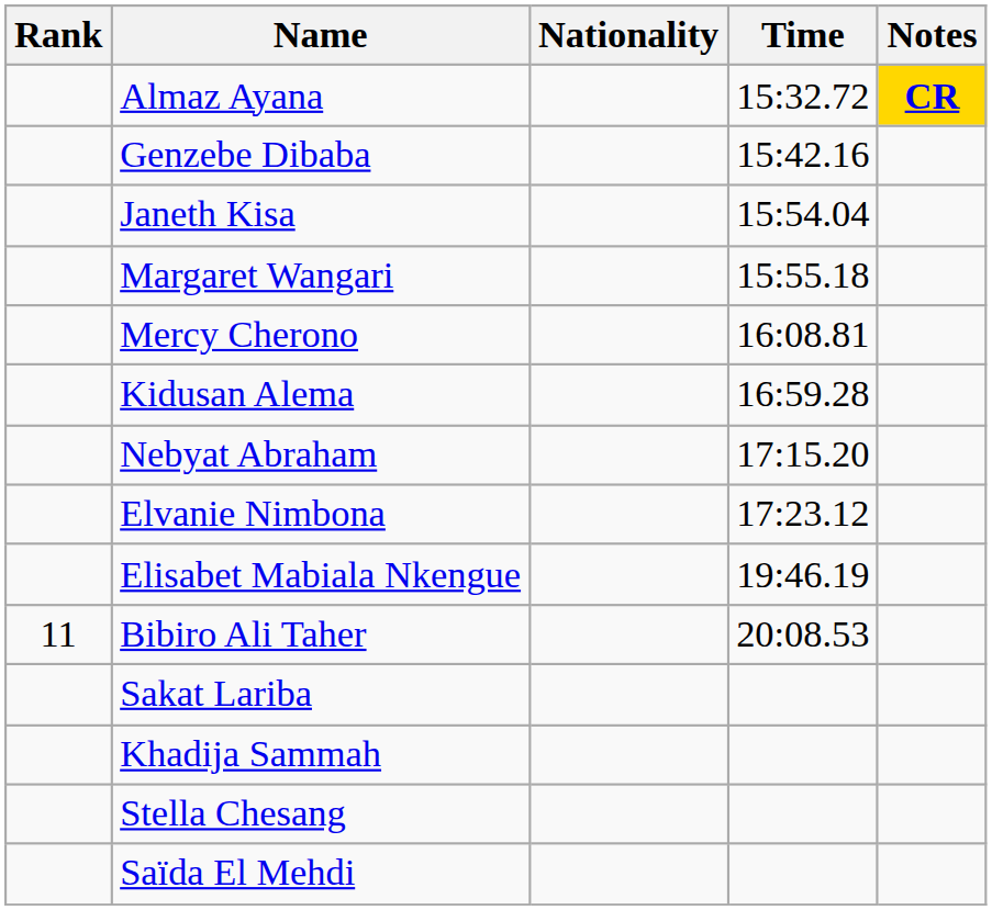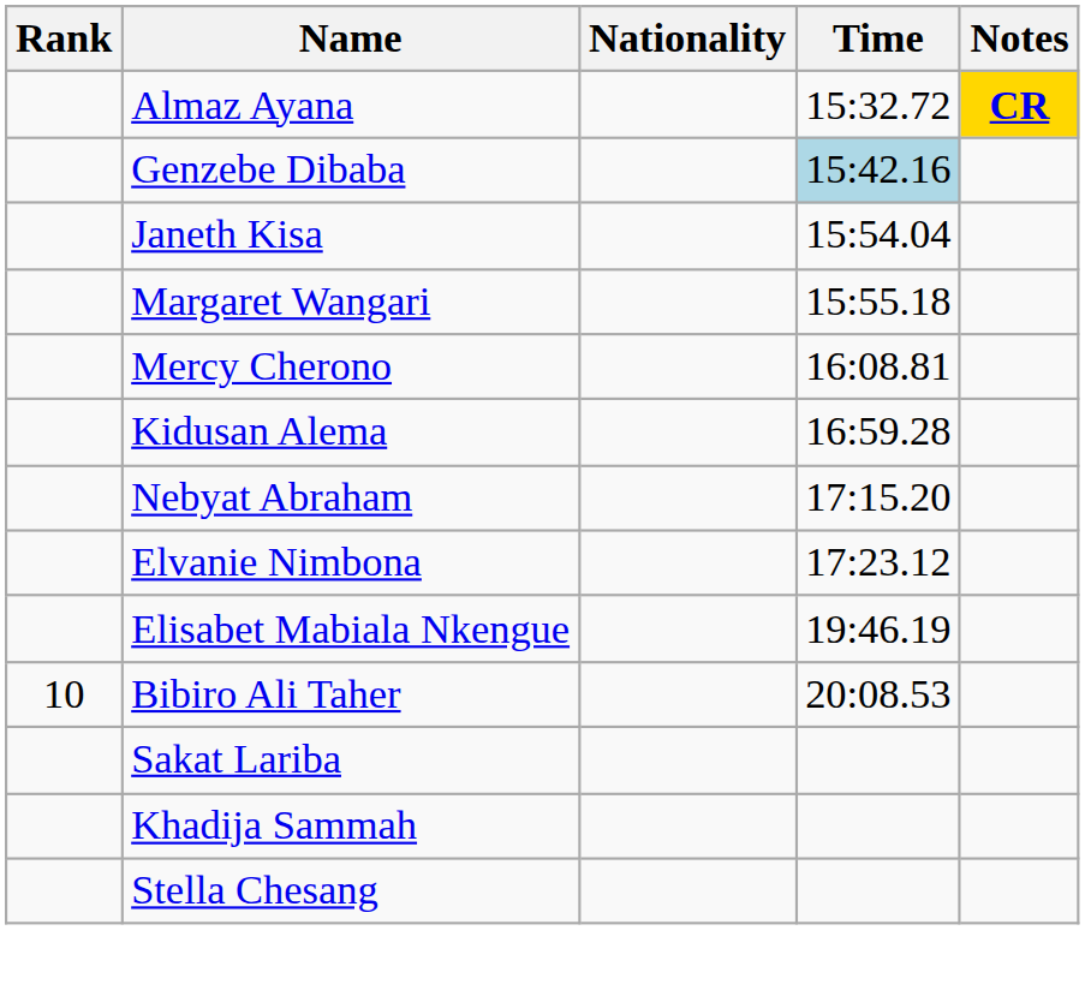 <table class="wikitable sortable" style="text-align:center">
 <tr>
 <th>Rank</th>
 <th>Name</th>
 <th>Nationality</th>
 <th>Time</th>
 <th>Notes</th>
 </tr>
 <tr>
 <td></td>
 <td align=left><a href='#'>Almaz Ayana</a></td>
 <td align=left></td>
 <td>15:32.72</td>
 <td style="background: gold;"><strong><a href='#'>CR</a></strong></td>
 </tr>
 <tr>
 <td></td>
 <td align=left><a href='#'>Genzebe Dibaba</a></td>
 <td align=left></td>
-<td>15:42.16</td>
+<td style="background: lightblue;">15:42.16</td>
 <td></td>
 </tr>
 <tr>
 <td></td>
 <td align=left><a href='#'>Janeth Kisa</a></td>
 <td align=left></td>
 <td>15:54.04</td>
 <td></td>
 </tr>
 <tr>
 <td></td>
 <td align=left><a href='#'>Margaret Wangari</a></td>
 <td align=left></td>
 <td>15:55.18</td>
 <td></td>
 </tr>
 <tr>
 <td></td>
 <td align=left><a href='#'>Mercy Cherono</a></td>
 <td align=left></td>
 <td>16:08.81</td>
 <td></td>
 </tr>
 <tr>
 <td></td>
 <td align=left><a href='#'>Kidusan Alema</a></td>
 <td align=left></td>
 <td>16:59.28</td>
 <td></td>
 </tr>
 <tr>
 <td></td>
 <td align=left><a href='#'>Nebyat Abraham</a></td>
 <td align=left></td>
 <td>17:15.20</td>
 <td></td>
 </tr>
 <tr>
 <td></td>
 <td align=left><a href='#'>Elvanie Nimbona</a></td>
 <td align=left></td>
 <td>17:23.12</td>
 <td></td>
 </tr>
 <tr>
 <td></td>
 <td align=left><a href='#'>Elisabet Mabiala Nkengue</a></td>
 <td align=left></td>
 <td>19:46.19</td>
 <td></td>
 </tr>
 <tr>
-<td>11</td>
+<td>10</td>
 <td align=left><a href='#'>Bibiro Ali Taher</a></td>
 <td align=left></td>
 <td>20:08.53</td>
 <td></td>
 </tr>
 <tr>
 <td></td>
 <td align=left><a href='#'>Sakat Lariba</a></td>
 <td align=left></td>
 <td></td>
 <td></td>
 </tr>
 <tr>
 <td></td>
 <td align=left><a href='#'>Khadija Sammah</a></td>
 <td align=left></td>
 <td></td>
 <td></td>
 </tr>
 <tr>
 <td></td>
 <td align=left><a href='#'>Stella Chesang</a></td>
 <td align=left></td>
 <td></td>
 <td></td>
 </tr>
-<tr>
-<td></td>
-<td align=left><a href='#'>Saïda El Mehdi</a></td>
-<td align=left></td>
-<td></td>
-<td></td>
-</tr>
 </table>
